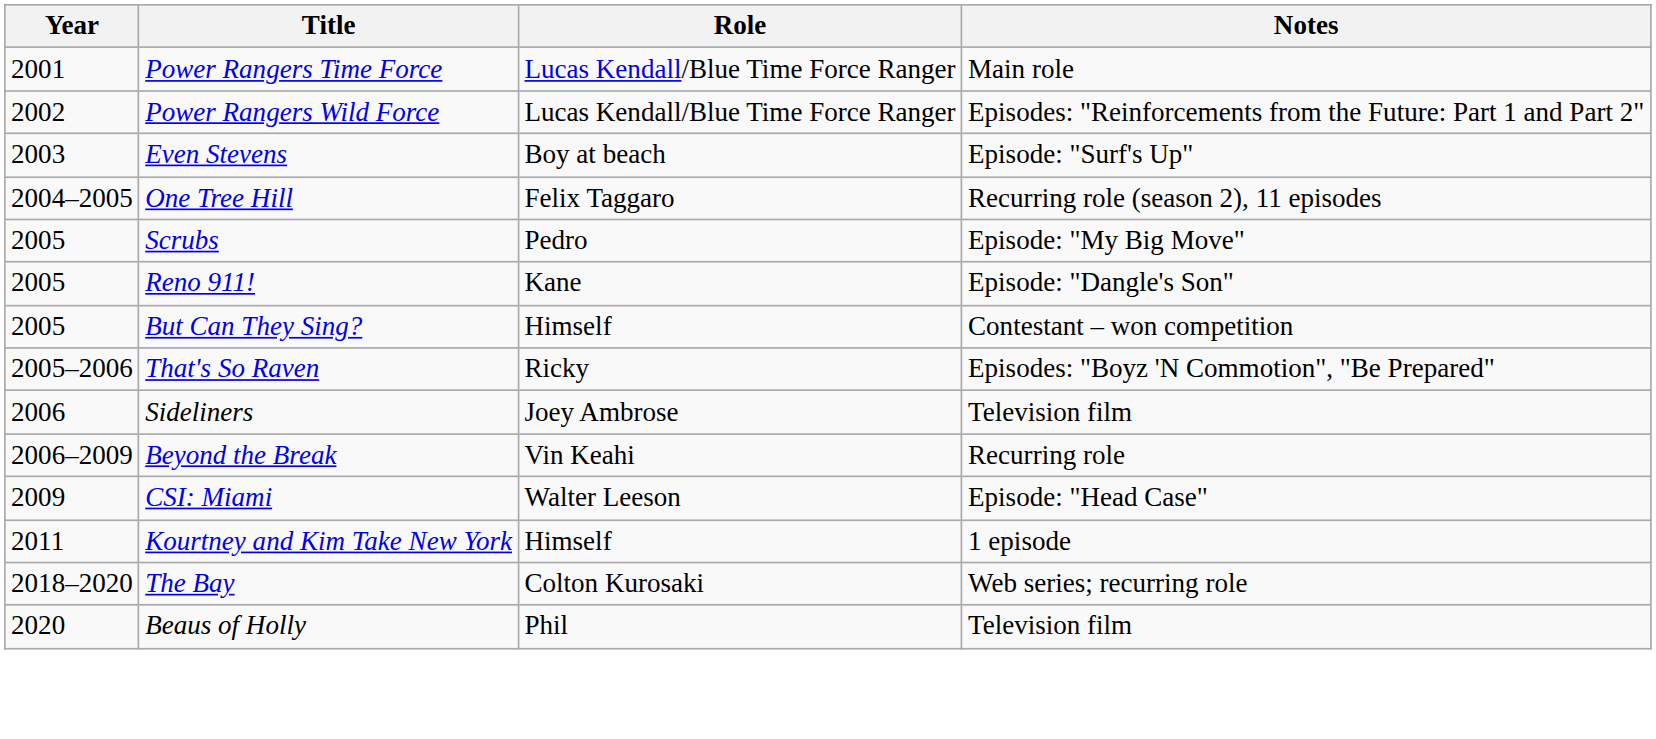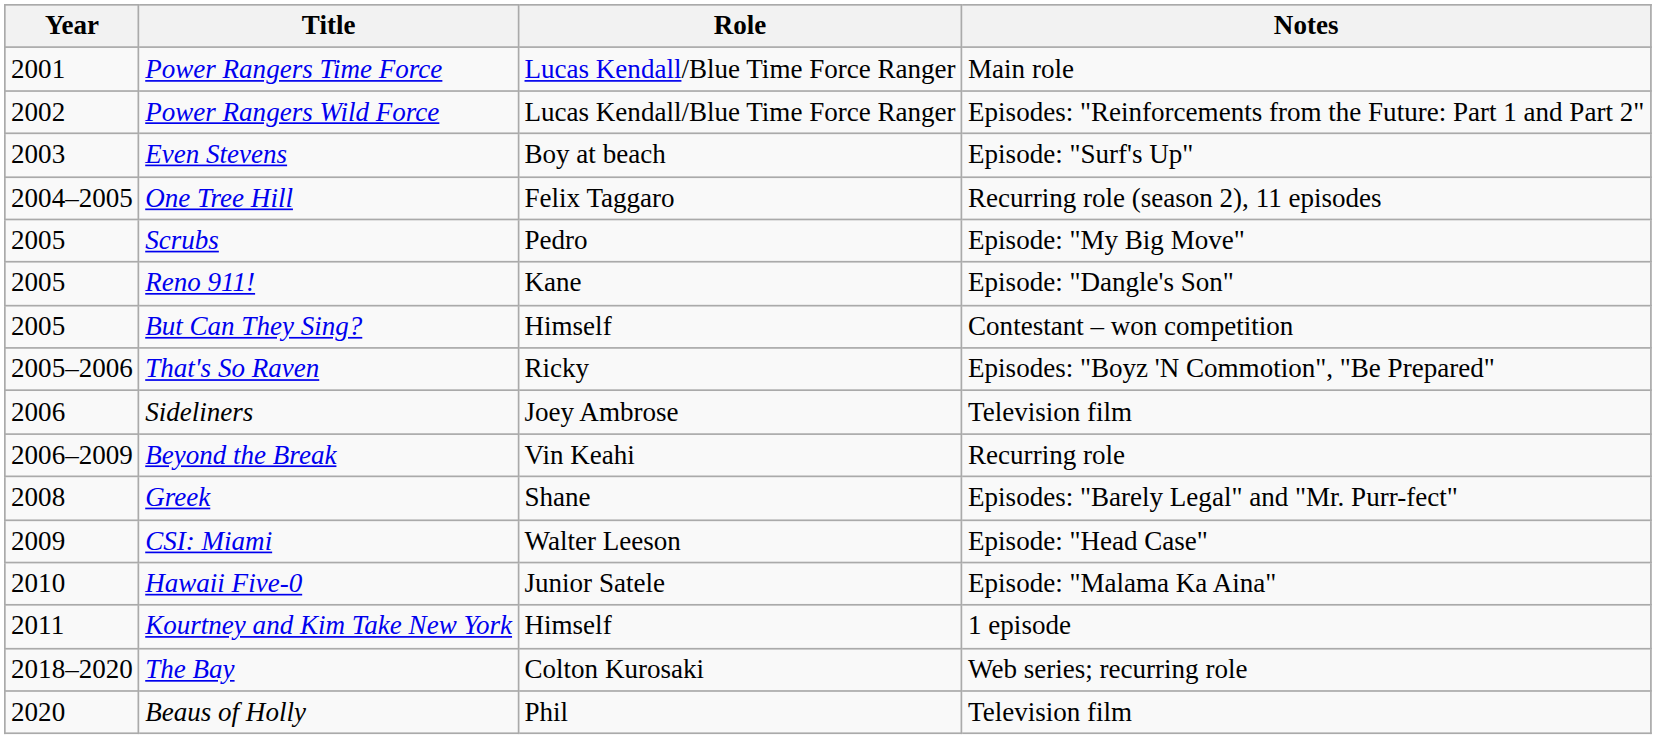 <table class="wikitable sortable">
 <tr>
 <th>Year</th>
 <th>Title</th>
 <th>Role</th>
 <th class="unsortable">Notes</th>
 </tr>
 <tr>
 <td>2001</td>
 <td><em><a href='#'>Power Rangers Time Force</a></em></td>
 <td><a href='#'>Lucas Kendall</a>/Blue Time Force Ranger</td>
 <td>Main role</td>
 </tr>
 <tr>
 <td>2002</td>
 <td><em><a href='#'>Power Rangers Wild Force</a></em></td>
 <td>Lucas Kendall/Blue Time Force Ranger</td>
 <td>Episodes: "Reinforcements from the Future: Part 1 and Part 2"</td>
 </tr>
 <tr>
 <td>2003</td>
 <td><em><a href='#'>Even Stevens</a></em></td>
 <td>Boy at beach</td>
 <td>Episode: "Surf's Up"</td>
 </tr>
 <tr>
 <td>2004–2005</td>
 <td><em><a href='#'>One Tree Hill</a></em></td>
 <td>Felix Taggaro</td>
 <td>Recurring role (season 2), 11 episodes</td>
 </tr>
 <tr>
 <td>2005</td>
 <td><em><a href='#'>Scrubs</a></em></td>
 <td>Pedro</td>
 <td>Episode: "My Big Move"</td>
 </tr>
 <tr>
 <td>2005</td>
 <td><em><a href='#'>Reno 911!</a></em></td>
 <td>Kane</td>
 <td>Episode: "Dangle's Son"</td>
 </tr>
 <tr>
 <td>2005</td>
 <td><em><a href='#'>But Can They Sing?</a></em></td>
 <td>Himself</td>
 <td>Contestant – won competition</td>
 </tr>
 <tr>
 <td>2005–2006</td>
 <td><em><a href='#'>That's So Raven</a></em></td>
 <td>Ricky</td>
 <td>Episodes: "Boyz 'N Commotion", "Be Prepared"</td>
 </tr>
 <tr>
 <td>2006</td>
 <td><em>Sideliners</em></td>
 <td>Joey Ambrose</td>
 <td>Television film</td>
 </tr>
 <tr>
 <td>2006–2009</td>
 <td><em><a href='#'>Beyond the Break</a></em></td>
 <td>Vin Keahi</td>
 <td>Recurring role</td>
 </tr>
 <tr>
+<td>2008</td>
+<td><em><a href='#'>Greek</a></em></td>
+<td>Shane</td>
+<td>Episodes: "Barely Legal" and "Mr. Purr-fect"</td>
+</tr>
+<tr>
 <td>2009</td>
 <td><em><a href='#'>CSI: Miami</a></em></td>
 <td>Walter Leeson</td>
 <td>Episode: "Head Case"</td>
+</tr>
+<tr>
+<td>2010</td>
+<td><em><a href='#'>Hawaii Five-0</a></em></td>
+<td>Junior Satele</td>
+<td>Episode: "Malama Ka Aina"</td>
 </tr>
 <tr>
 <td>2011</td>
 <td><em><a href='#'>Kourtney and Kim Take New York</a></em></td>
 <td>Himself</td>
 <td>1 episode</td>
 </tr>
 <tr>
 <td>2018–2020</td>
 <td><em><a href='#'>The Bay</a></em></td>
 <td>Colton Kurosaki</td>
 <td>Web series; recurring role</td>
 </tr>
 <tr>
 <td>2020</td>
 <td><em>Beaus of Holly</em></td>
 <td>Phil</td>
 <td>Television film</td>
 </tr>
 </table>
